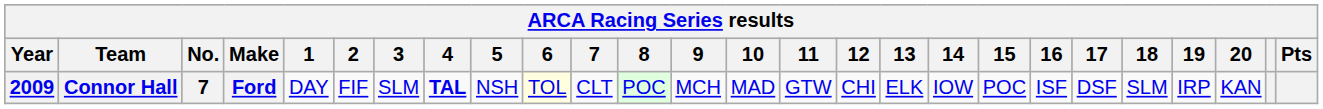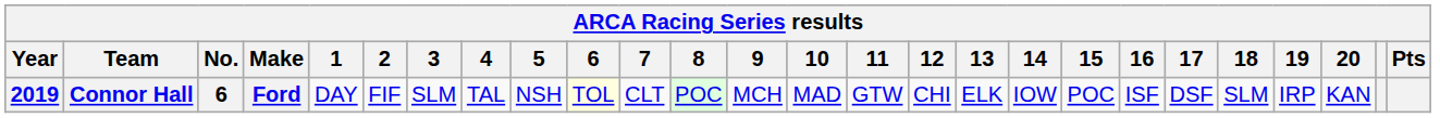 <table class="wikitable" style="text-align:center; font-size:75%">
 <tr>
 <th colspan=27><a href='#'>ARCA Racing Series</a> results</th>
 </tr>
 <tr>
 <th>Year</th>
 <th>Team</th>
 <th>No.</th>
 <th>Make</th>
 <th>1</th>
 <th>2</th>
 <th>3</th>
 <th>4</th>
 <th>5</th>
 <th>6</th>
 <th>7</th>
 <th>8</th>
 <th>9</th>
 <th>10</th>
 <th>11</th>
 <th>12</th>
 <th>13</th>
 <th>14</th>
 <th>15</th>
 <th>16</th>
 <th>17</th>
 <th>18</th>
 <th>19</th>
 <th>20</th>
 <th></th>
 <th>Pts</th>
 </tr>
 <tr>
-<th><a href='#'>2009</a></th>
+<th><a href='#'>2019</a></th>
 <th><a href='#'>Connor Hall</a></th>
-<th>7</th>
+<th>6</th>
 <th><a href='#'>Ford</a></th>
 <td><a href='#'>DAY</a></td>
 <td><a href='#'>FIF</a></td>
 <td><a href='#'>SLM</a></td>
-<td><strong><a href='#'>TAL</a></strong></td>
+<td><a href='#'>TAL</a></td>
 <td><a href='#'>NSH</a></td>
 <td style="background: lightyellow;"><a href='#'>TOL</a></td>
 <td><a href='#'>CLT</a></td>
 <td style="background:#DFFFDF;"><a href='#'>POC</a><br></td>
 <td><a href='#'>MCH</a></td>
 <td><a href='#'>MAD</a></td>
 <td><a href='#'>GTW</a></td>
 <td><a href='#'>CHI</a></td>
 <td><a href='#'>ELK</a></td>
 <td><a href='#'>IOW</a></td>
 <td><a href='#'>POC</a></td>
 <td><a href='#'>ISF</a></td>
 <td><a href='#'>DSF</a></td>
 <td><a href='#'>SLM</a></td>
 <td><a href='#'>IRP</a></td>
 <td><a href='#'>KAN</a></td>
 <th></th>
 <th></th>
 </tr>
 </table>
